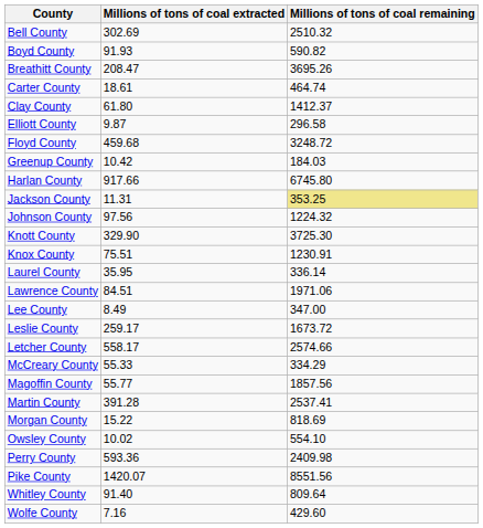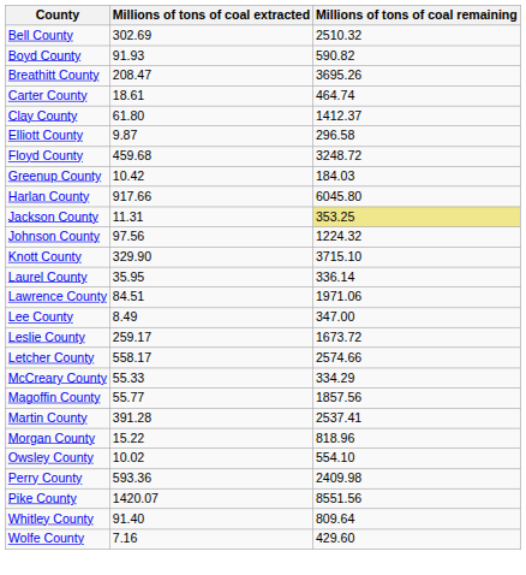 <table class="wikitable sortable">
 <tr>
 <th>County</th>
 <th>Millions of tons of coal extracted</th>
 <th>Millions of tons of coal remaining</th>
 </tr>
 <tr>
 <td><a href='#'>Bell County</a></td>
 <td>302.69</td>
 <td>2510.32</td>
 </tr>
 <tr>
 <td><a href='#'>Boyd County</a></td>
 <td>91.93</td>
 <td>590.82</td>
 </tr>
 <tr>
 <td><a href='#'>Breathitt County</a></td>
 <td>208.47</td>
 <td>3695.26</td>
 </tr>
 <tr>
 <td><a href='#'>Carter County</a></td>
 <td>18.61</td>
 <td>464.74</td>
 </tr>
 <tr>
 <td><a href='#'>Clay County</a></td>
 <td>61.80</td>
 <td>1412.37</td>
 </tr>
 <tr>
 <td><a href='#'>Elliott County</a></td>
 <td>9.87</td>
 <td>296.58</td>
 </tr>
 <tr>
 <td><a href='#'>Floyd County</a></td>
 <td>459.68</td>
 <td>3248.72</td>
 </tr>
 <tr>
 <td><a href='#'>Greenup County</a></td>
 <td>10.42</td>
 <td>184.03</td>
 </tr>
 <tr>
 <td><a href='#'>Harlan County</a></td>
 <td>917.66</td>
-<td>6745.80</td>
+<td>6045.80</td>
 </tr>
 <tr>
 <td><a href='#'>Jackson County</a></td>
 <td>11.31</td>
 <td style="background: khaki;">353.25</td>
 </tr>
 <tr>
 <td><a href='#'>Johnson County</a></td>
 <td>97.56</td>
 <td>1224.32</td>
 </tr>
 <tr>
 <td><a href='#'>Knott County</a></td>
 <td>329.90</td>
-<td>3725.30</td>
-</tr>
-<tr>
-<td><a href='#'>Knox County</a></td>
-<td>75.51</td>
-<td>1230.91</td>
+<td>3715.10</td>
 </tr>
 <tr>
 <td><a href='#'>Laurel County</a></td>
 <td>35.95</td>
 <td>336.14</td>
 </tr>
 <tr>
 <td><a href='#'>Lawrence County</a></td>
 <td>84.51</td>
 <td>1971.06</td>
 </tr>
 <tr>
 <td><a href='#'>Lee County</a></td>
 <td>8.49</td>
 <td>347.00</td>
 </tr>
 <tr>
 <td><a href='#'>Leslie County</a></td>
 <td>259.17</td>
 <td>1673.72</td>
 </tr>
 <tr>
 <td><a href='#'>Letcher County</a></td>
 <td>558.17</td>
 <td>2574.66</td>
 </tr>
 <tr>
 <td><a href='#'>McCreary County</a></td>
 <td>55.33</td>
 <td>334.29</td>
 </tr>
 <tr>
 <td><a href='#'>Magoffin County</a></td>
 <td>55.77</td>
 <td>1857.56</td>
 </tr>
 <tr>
 <td><a href='#'>Martin County</a></td>
 <td>391.28</td>
 <td>2537.41</td>
 </tr>
 <tr>
 <td><a href='#'>Morgan County</a></td>
 <td>15.22</td>
-<td>818.69</td>
+<td>818.96</td>
 </tr>
 <tr>
 <td><a href='#'>Owsley County</a></td>
 <td>10.02</td>
 <td>554.10</td>
 </tr>
 <tr>
 <td><a href='#'>Perry County</a></td>
 <td>593.36</td>
 <td>2409.98</td>
 </tr>
 <tr>
 <td><a href='#'>Pike County</a></td>
 <td>1420.07</td>
 <td>8551.56</td>
 </tr>
 <tr>
 <td><a href='#'>Whitley County</a></td>
 <td>91.40</td>
 <td>809.64</td>
 </tr>
 <tr>
 <td><a href='#'>Wolfe County</a></td>
 <td>7.16</td>
 <td>429.60</td>
 </tr>
 </table>
